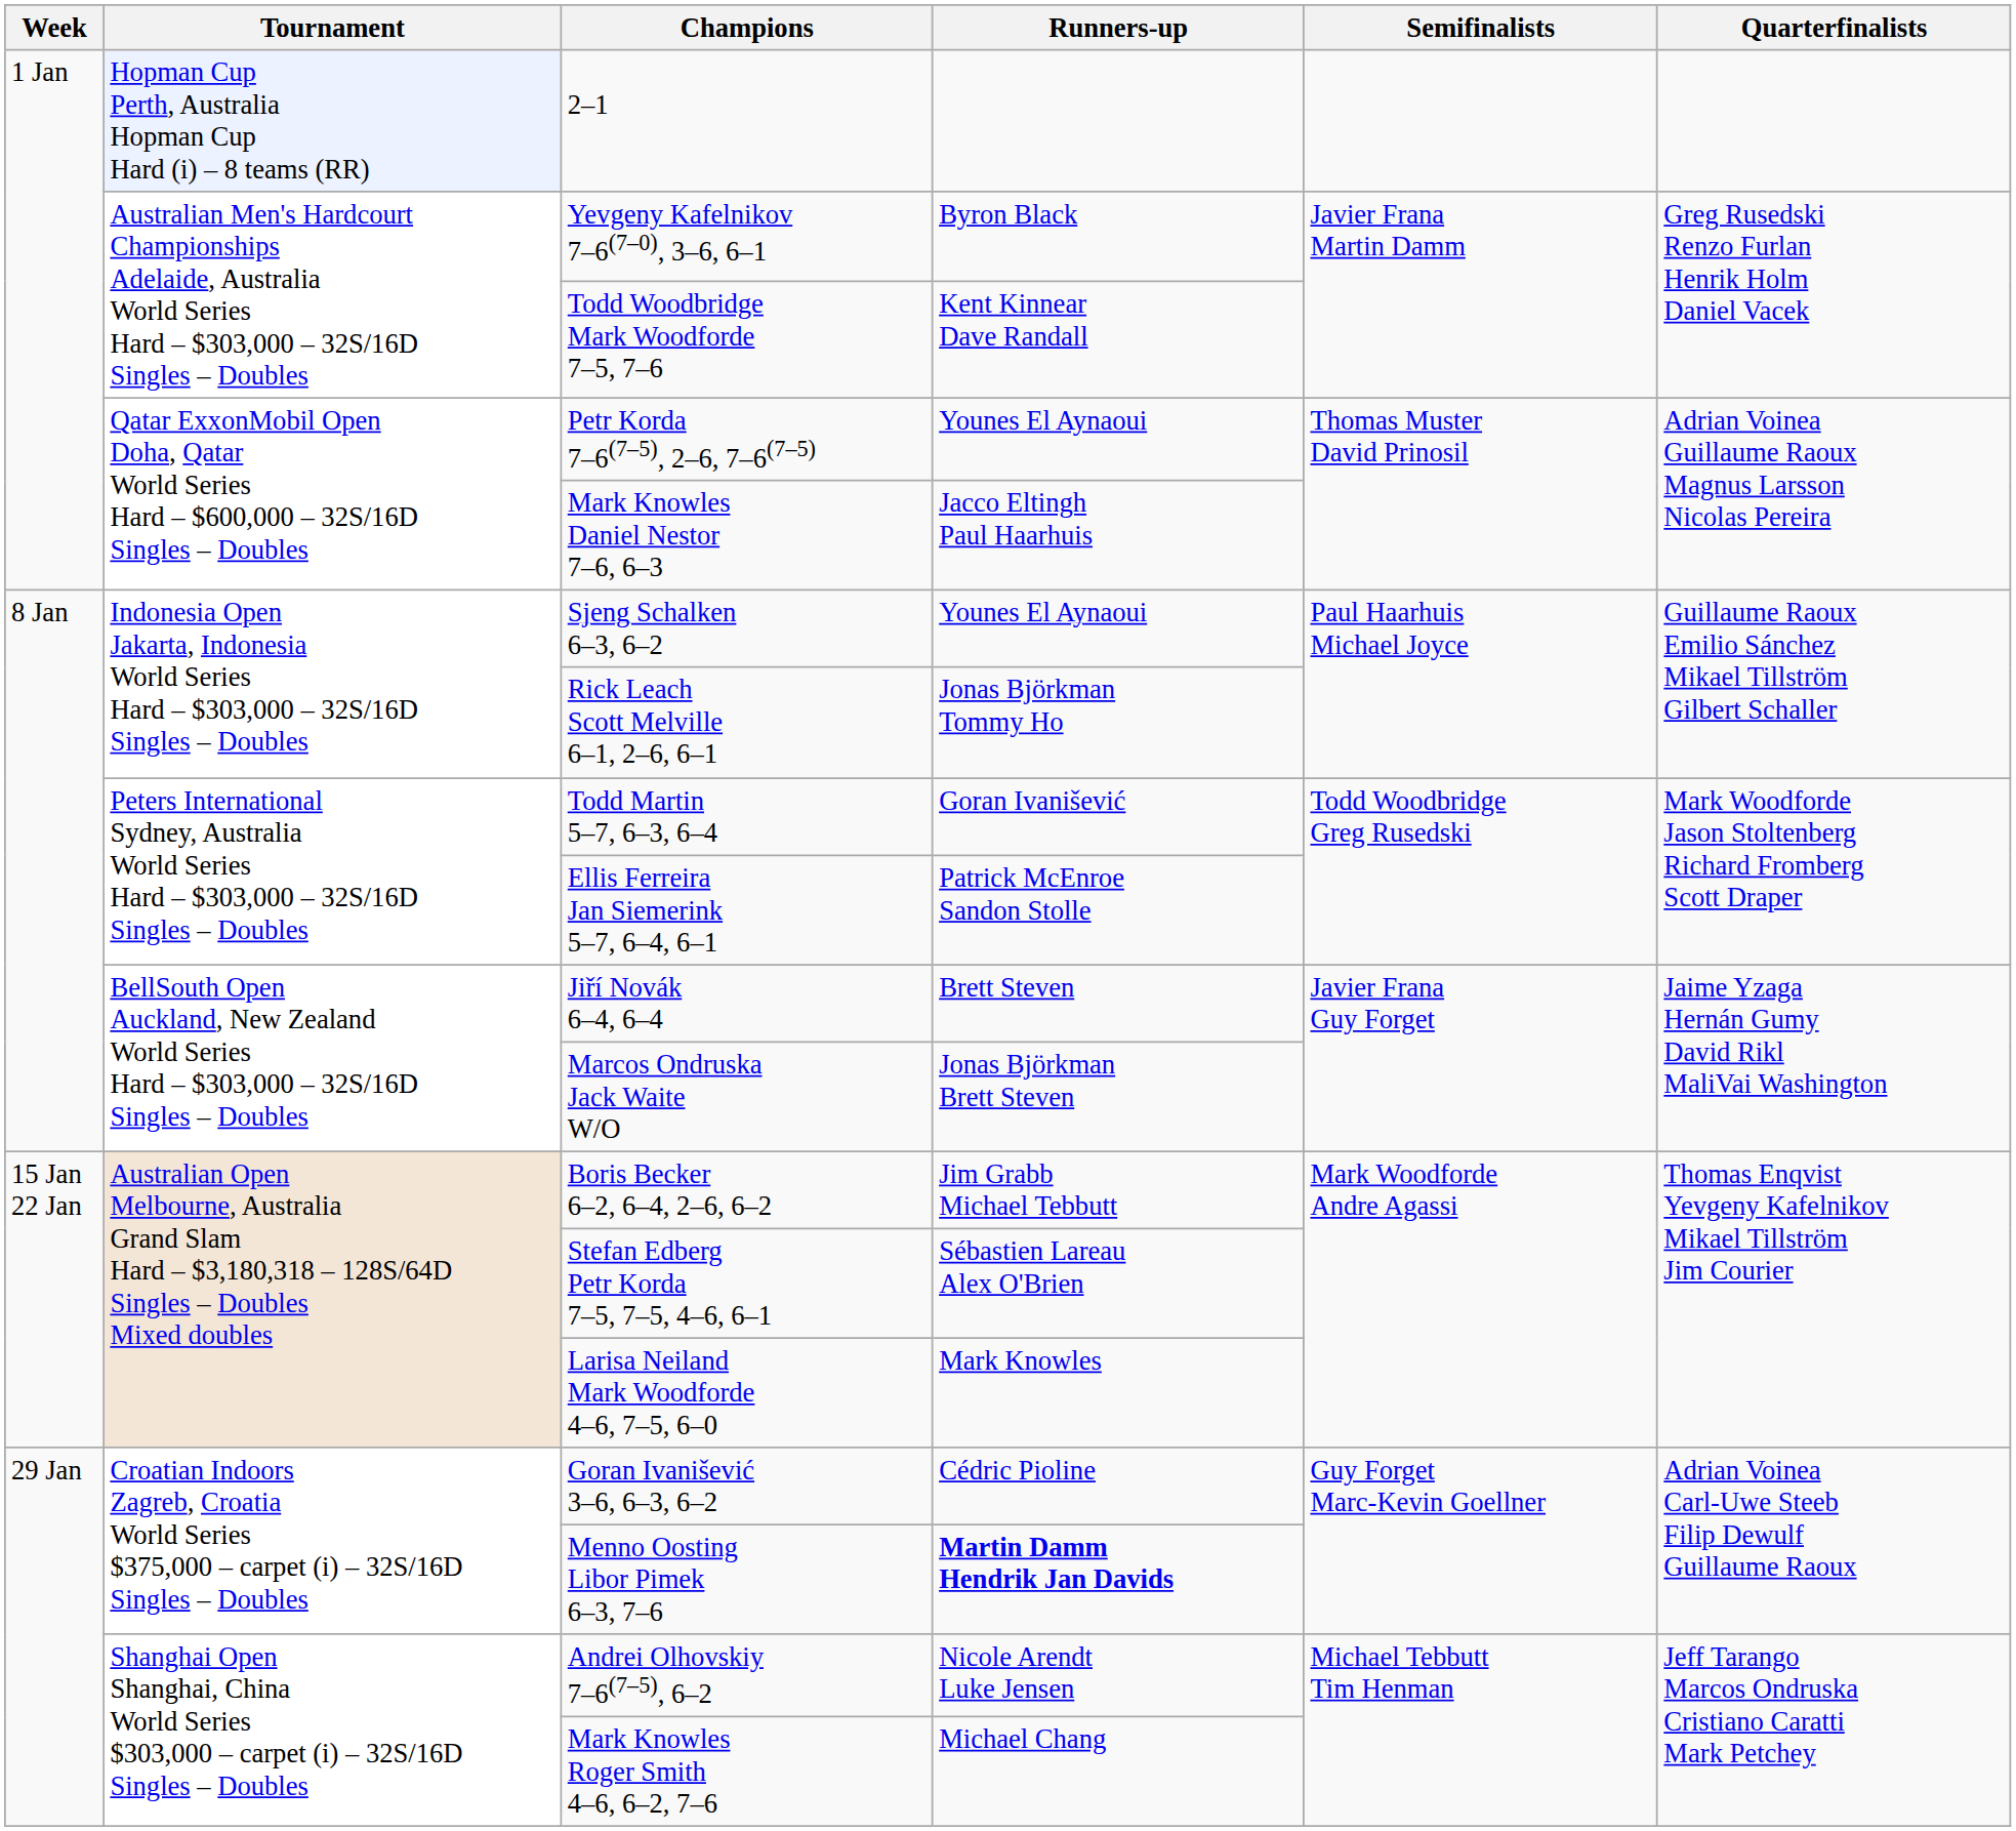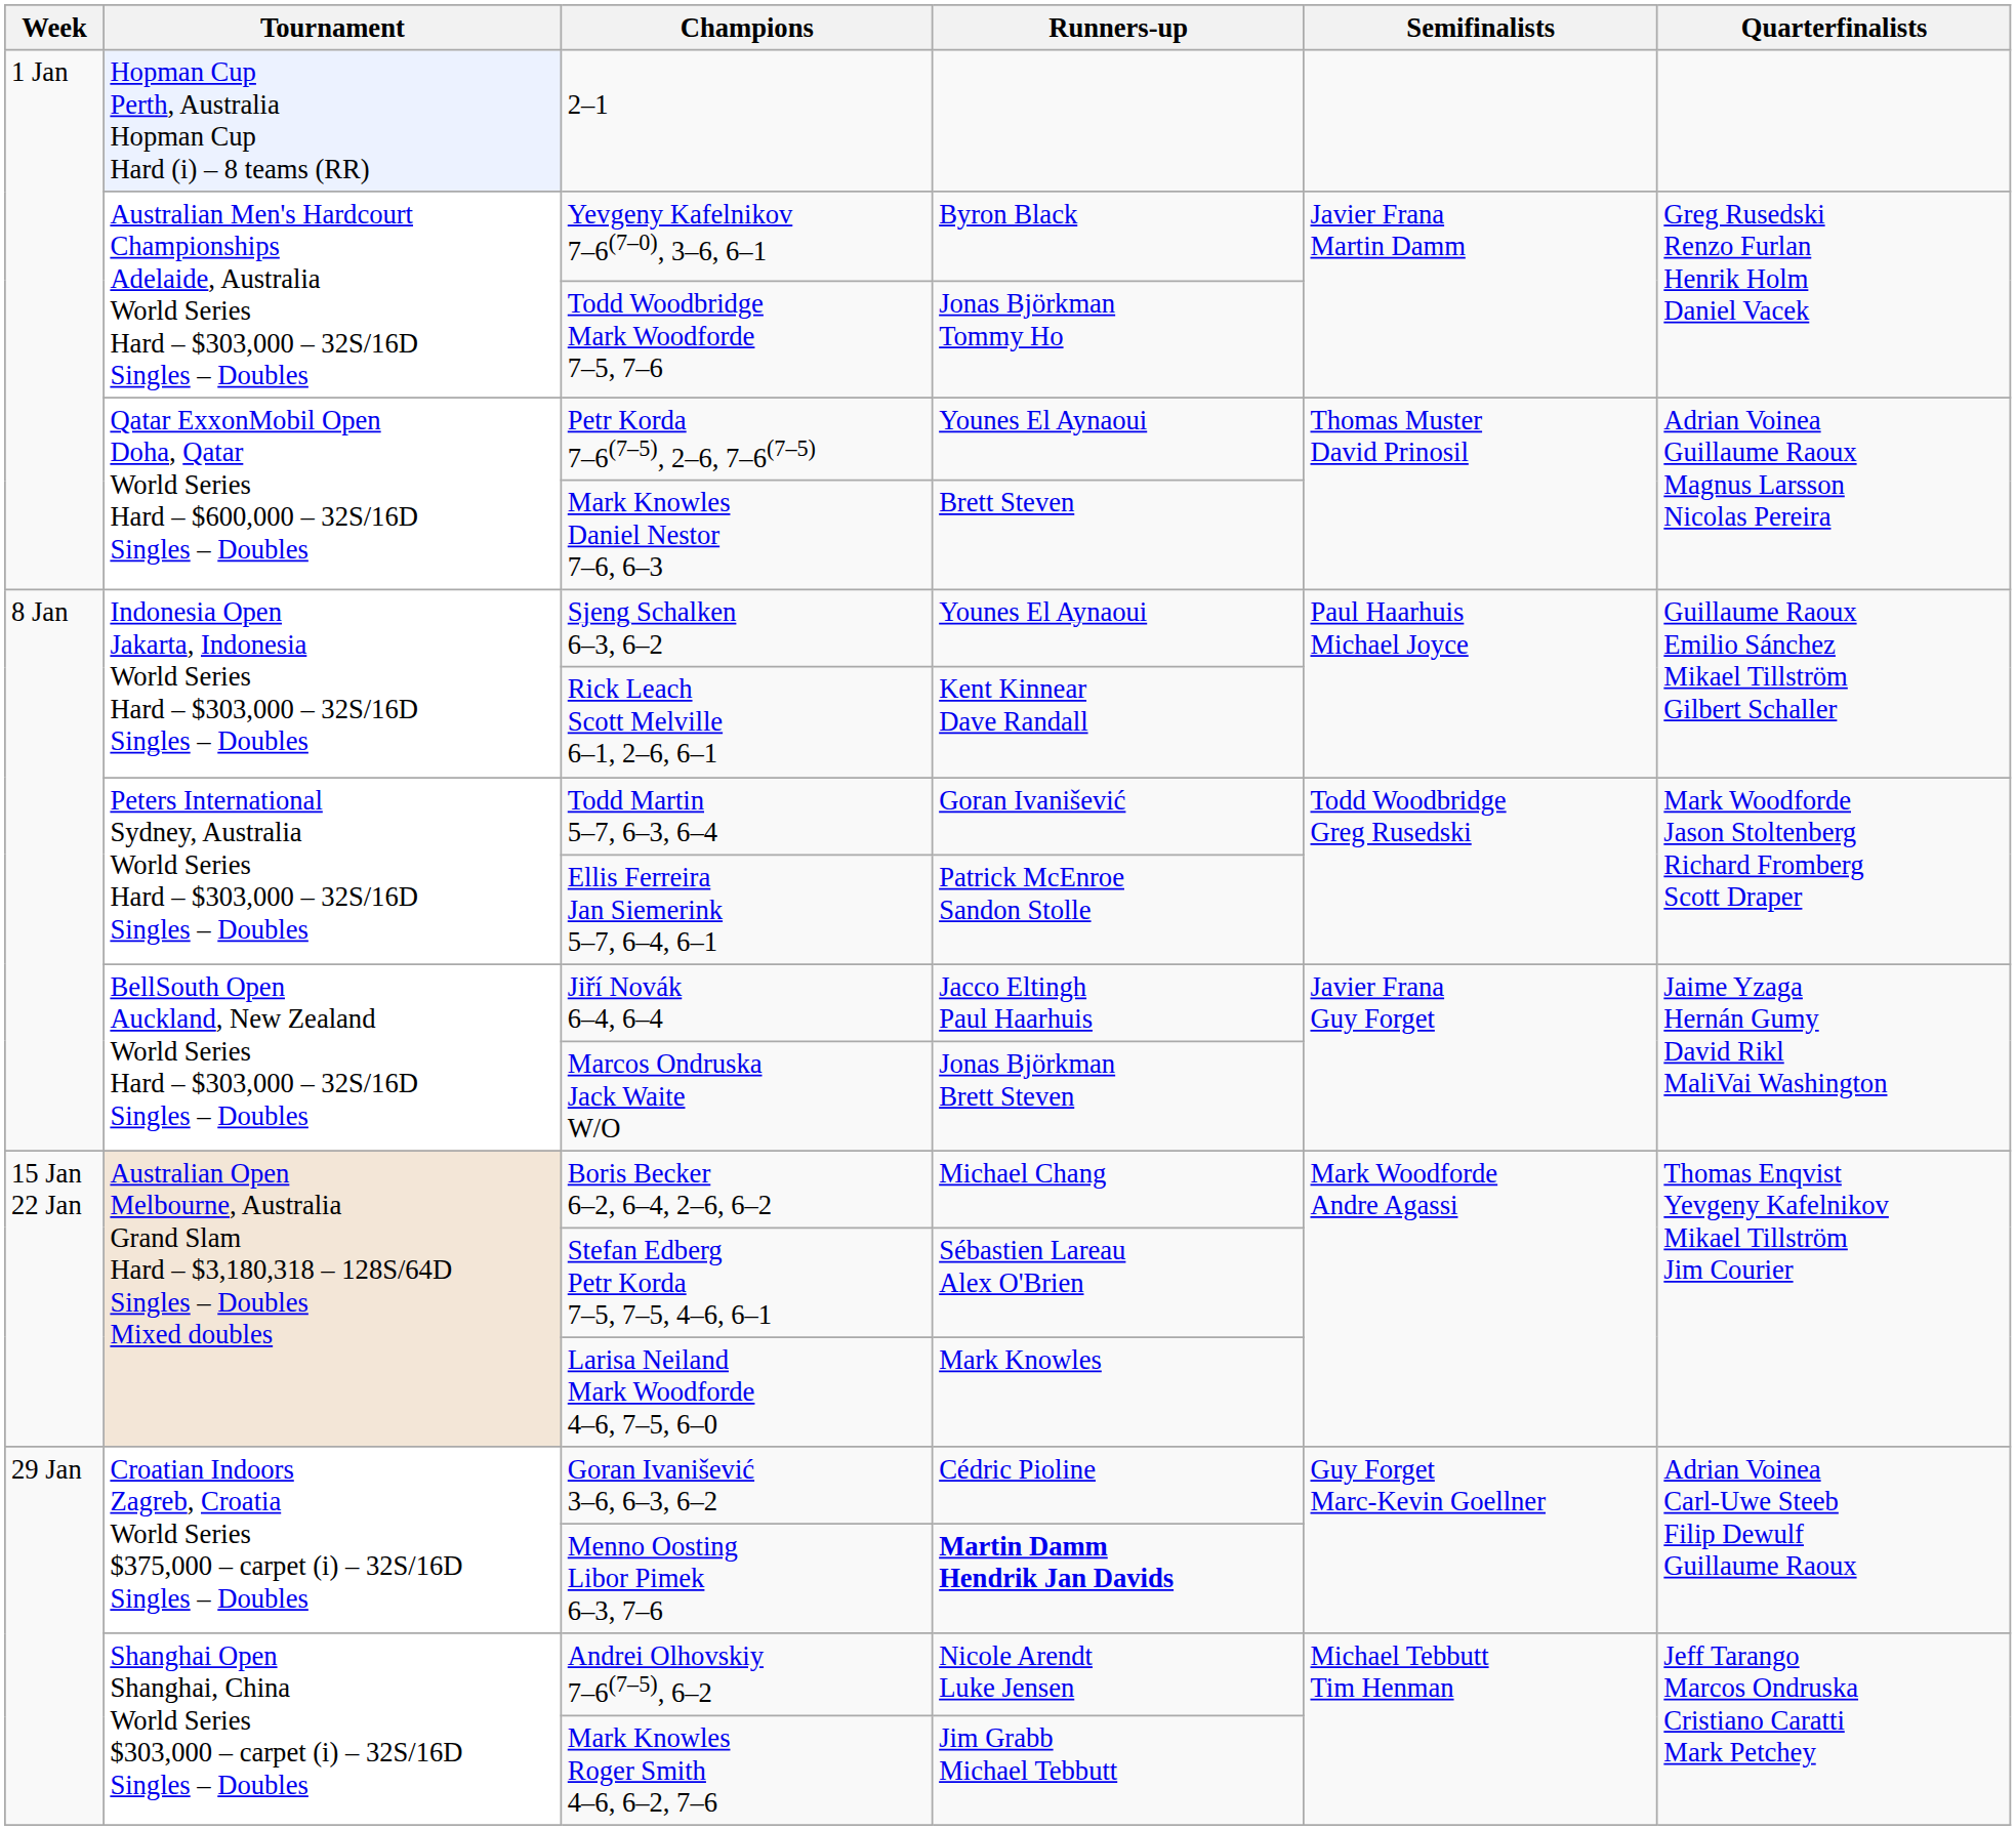 <table class=wikitable style=font-size:95%>
 <tr>
 <th style="width:48px;">Week</th>
 <th style="width:248px;">Tournament</th>
 <th style="width:200px;">Champions</th>
 <th style="width:200px;">Runners-up</th>
 <th style="width:190px;">Semifinalists</th>
 <th style="width:190px;">Quarterfinalists</th>
 </tr>
 <tr valign=top>
 <td rowspan=5>1 Jan</td>
 <td style="background:#ECF2FF;"><a href='#'>Hopman Cup</a><br> <a href='#'>Perth</a>, Australia<br>Hopman Cup<br> Hard (i) – 8 teams (RR)</td>
 <td><br>2–1</td>
 <td></td>
 <td><br><br></td>
 <td><br><br></td>
 </tr>
 <tr valign=top>
 <td style="background:#FFF;" rowspan=2><a href='#'>Australian Men's Hardcourt Championships</a><br> <a href='#'>Adelaide</a>, Australia<br>World Series<br>Hard – $303,000 – 32S/16D<br><a href='#'>Singles</a> – <a href='#'>Doubles</a></td>
 <td> <a href='#'>Yevgeny Kafelnikov</a><br> 7–6<sup>(7–0)</sup>, 3–6, 6–1</td>
 <td> <a href='#'>Byron Black</a></td>
 <td rowspan=2> <a href='#'>Javier Frana</a><br> <a href='#'>Martin Damm</a></td>
 <td rowspan=2> <a href='#'>Greg Rusedski</a><br> <a href='#'>Renzo Furlan</a><br> <a href='#'>Henrik Holm</a><br> <a href='#'>Daniel Vacek</a></td>
 </tr>
 <tr valign=top>
 <td> <a href='#'>Todd Woodbridge</a><br> <a href='#'>Mark Woodforde</a><br> 7–5, 7–6</td>
-<td> <a href='#'>Kent Kinnear</a><br> <a href='#'>Dave Randall</a></td>
+<td> <a href='#'>Jonas Björkman</a><br> <a href='#'>Tommy Ho</a></td>
 </tr>
 <tr valign=top>
 <td style="background:#FFF;" rowspan=2><a href='#'>Qatar ExxonMobil Open</a><br> <a href='#'>Doha</a>, <a href='#'>Qatar</a><br>World Series<br>Hard – $600,000 – 32S/16D<br><a href='#'>Singles</a> – <a href='#'>Doubles</a></td>
 <td> <a href='#'>Petr Korda</a><br> 7–6<sup>(7–5)</sup>, 2–6, 7–6<sup>(7–5)</sup></td>
 <td> <a href='#'>Younes El Aynaoui</a></td>
 <td rowspan=2> <a href='#'>Thomas Muster</a><br> <a href='#'>David Prinosil</a></td>
 <td rowspan=2> <a href='#'>Adrian Voinea</a><br> <a href='#'>Guillaume Raoux</a><br> <a href='#'>Magnus Larsson</a><br> <a href='#'>Nicolas Pereira</a></td>
 </tr>
 <tr valign=top>
 <td> <a href='#'>Mark Knowles</a><br> <a href='#'>Daniel Nestor</a><br> 7–6, 6–3</td>
-<td> <a href='#'>Jacco Eltingh</a><br> <a href='#'>Paul Haarhuis</a></td>
+<td> <a href='#'>Brett Steven</a></td>
 </tr>
 <tr valign=top>
 <td rowspan=6>8 Jan</td>
 <td style="background:#FFF;" rowspan=2><a href='#'>Indonesia Open</a><br> <a href='#'>Jakarta</a>, <a href='#'>Indonesia</a><br>World Series<br>Hard – $303,000 – 32S/16D<br><a href='#'>Singles</a> – <a href='#'>Doubles</a></td>
 <td> <a href='#'>Sjeng Schalken</a><br> 6–3, 6–2</td>
 <td> <a href='#'>Younes El Aynaoui</a></td>
 <td rowspan=2> <a href='#'>Paul Haarhuis</a><br> <a href='#'>Michael Joyce</a></td>
 <td rowspan=2> <a href='#'>Guillaume Raoux</a><br> <a href='#'>Emilio Sánchez</a><br> <a href='#'>Mikael Tillström</a><br> <a href='#'>Gilbert Schaller</a></td>
 </tr>
 <tr valign=top>
 <td> <a href='#'>Rick Leach</a><br> <a href='#'>Scott Melville</a><br> 6–1, 2–6, 6–1</td>
-<td> <a href='#'>Jonas Björkman</a><br> <a href='#'>Tommy Ho</a></td>
+<td> <a href='#'>Kent Kinnear</a><br> <a href='#'>Dave Randall</a></td>
 </tr>
 <tr valign=top>
 <td style="background:#FFF;" rowspan=2><a href='#'>Peters International</a><br> Sydney, Australia<br>World Series<br>Hard – $303,000 – 32S/16D<br><a href='#'>Singles</a> – <a href='#'>Doubles</a></td>
 <td> <a href='#'>Todd Martin</a><br> 5–7, 6–3, 6–4</td>
 <td> <a href='#'>Goran Ivanišević</a></td>
 <td rowspan=2> <a href='#'>Todd Woodbridge</a><br> <a href='#'>Greg Rusedski</a></td>
 <td rowspan=2> <a href='#'>Mark Woodforde</a><br> <a href='#'>Jason Stoltenberg</a><br> <a href='#'>Richard Fromberg</a><br> <a href='#'>Scott Draper</a></td>
 </tr>
 <tr valign=top>
 <td> <a href='#'>Ellis Ferreira</a><br> <a href='#'>Jan Siemerink</a><br> 5–7, 6–4, 6–1</td>
 <td> <a href='#'>Patrick McEnroe</a><br> <a href='#'>Sandon Stolle</a></td>
 </tr>
 <tr valign=top>
 <td style="background:#FFF;" rowspan=2><a href='#'>BellSouth Open</a><br> <a href='#'>Auckland</a>, New Zealand<br>World Series<br>Hard – $303,000 – 32S/16D<br><a href='#'>Singles</a> – <a href='#'>Doubles</a></td>
 <td> <a href='#'>Jiří Novák</a><br> 6–4, 6–4</td>
-<td> <a href='#'>Brett Steven</a></td>
+<td> <a href='#'>Jacco Eltingh</a><br> <a href='#'>Paul Haarhuis</a></td>
 <td rowspan=2> <a href='#'>Javier Frana</a><br> <a href='#'>Guy Forget</a></td>
 <td rowspan=2> <a href='#'>Jaime Yzaga</a><br> <a href='#'>Hernán Gumy</a><br> <a href='#'>David Rikl</a><br> <a href='#'>MaliVai Washington</a></td>
 </tr>
 <tr valign=top>
 <td> <a href='#'>Marcos Ondruska</a><br> <a href='#'>Jack Waite</a><br> W/O</td>
 <td> <a href='#'>Jonas Björkman</a><br> <a href='#'>Brett Steven</a></td>
 </tr>
 <tr valign=top>
 <td rowspan=3>15 Jan<br>22 Jan</td>
 <td style="background:#F3E6D7;" rowspan=3><a href='#'>Australian Open</a><br> <a href='#'>Melbourne</a>, Australia<br>Grand Slam<br>Hard – $3,180,318 – 128S/64D<br><a href='#'>Singles</a> – <a href='#'>Doubles</a> <br> <a href='#'>Mixed doubles</a></td>
 <td> <a href='#'>Boris Becker</a><br>6–2, 6–4, 2–6, 6–2</td>
-<td> <a href='#'>Jim Grabb</a><br> <a href='#'>Michael Tebbutt</a></td>
+<td> <a href='#'>Michael Chang</a></td>
 <td rowspan=3> <a href='#'>Mark Woodforde</a> <br>  <a href='#'>Andre Agassi</a></td>
 <td rowspan=3> <a href='#'>Thomas Enqvist</a> <br>  <a href='#'>Yevgeny Kafelnikov</a> <br>  <a href='#'>Mikael Tillström</a> <br>  <a href='#'>Jim Courier</a></td>
 </tr>
 <tr valign=top>
 <td> <a href='#'>Stefan Edberg</a><br> <a href='#'>Petr Korda</a><br> 7–5, 7–5, 4–6, 6–1</td>
 <td> <a href='#'>Sébastien Lareau</a><br> <a href='#'>Alex O'Brien</a></td>
 </tr>
 <tr valign=top>
 <td> <a href='#'>Larisa Neiland</a> <br>  <a href='#'>Mark Woodforde</a><br> 4–6, 7–5, 6–0</td>
 <td> <a href='#'>Mark Knowles</a></td>
 </tr>
 <tr valign=top>
 <td rowspan=4>29 Jan</td>
 <td style="background:#FFF;" rowspan=2><a href='#'>Croatian Indoors</a><br> <a href='#'>Zagreb</a>, <a href='#'>Croatia</a><br>World Series<br>$375,000 – carpet (i) – 32S/16D<br><a href='#'>Singles</a> – <a href='#'>Doubles</a></td>
 <td> <a href='#'>Goran Ivanišević</a><br> 3–6, 6–3, 6–2</td>
 <td> <a href='#'>Cédric Pioline</a></td>
 <td rowspan=2> <a href='#'>Guy Forget</a><br> <a href='#'>Marc-Kevin Goellner</a></td>
 <td rowspan=2> <a href='#'>Adrian Voinea</a><br> <a href='#'>Carl-Uwe Steeb</a><br> <a href='#'>Filip Dewulf</a><br> <a href='#'>Guillaume Raoux</a></td>
 </tr>
 <tr valign=top>
 <td> <a href='#'>Menno Oosting</a><br> <a href='#'>Libor Pimek</a><br> 6–3, 7–6</td>
 <td><strong> <a href='#'>Martin Damm</a><br> <a href='#'>Hendrik Jan Davids</a></strong></td>
 </tr>
 <tr valign=top>
 <td style="background:#FFF;" rowspan=2><a href='#'>Shanghai Open</a><br> Shanghai, China<br>World Series<br>$303,000 – carpet (i) – 32S/16D<br><a href='#'>Singles</a> – <a href='#'>Doubles</a></td>
 <td> <a href='#'>Andrei Olhovskiy</a><br> 7–6<sup>(7–5)</sup>, 6–2</td>
 <td> <a href='#'>Nicole Arendt</a><br> <a href='#'>Luke Jensen</a></td>
 <td rowspan=2> <a href='#'>Michael Tebbutt</a><br> <a href='#'>Tim Henman</a></td>
 <td rowspan=2> <a href='#'>Jeff Tarango</a><br> <a href='#'>Marcos Ondruska</a><br> <a href='#'>Cristiano Caratti</a><br> <a href='#'>Mark Petchey</a></td>
 </tr>
 <tr valign=top>
 <td> <a href='#'>Mark Knowles</a><br> <a href='#'>Roger Smith</a><br> 4–6, 6–2, 7–6</td>
-<td> <a href='#'>Michael Chang</a></td>
+<td> <a href='#'>Jim Grabb</a><br> <a href='#'>Michael Tebbutt</a></td>
 </tr>
 </table>
